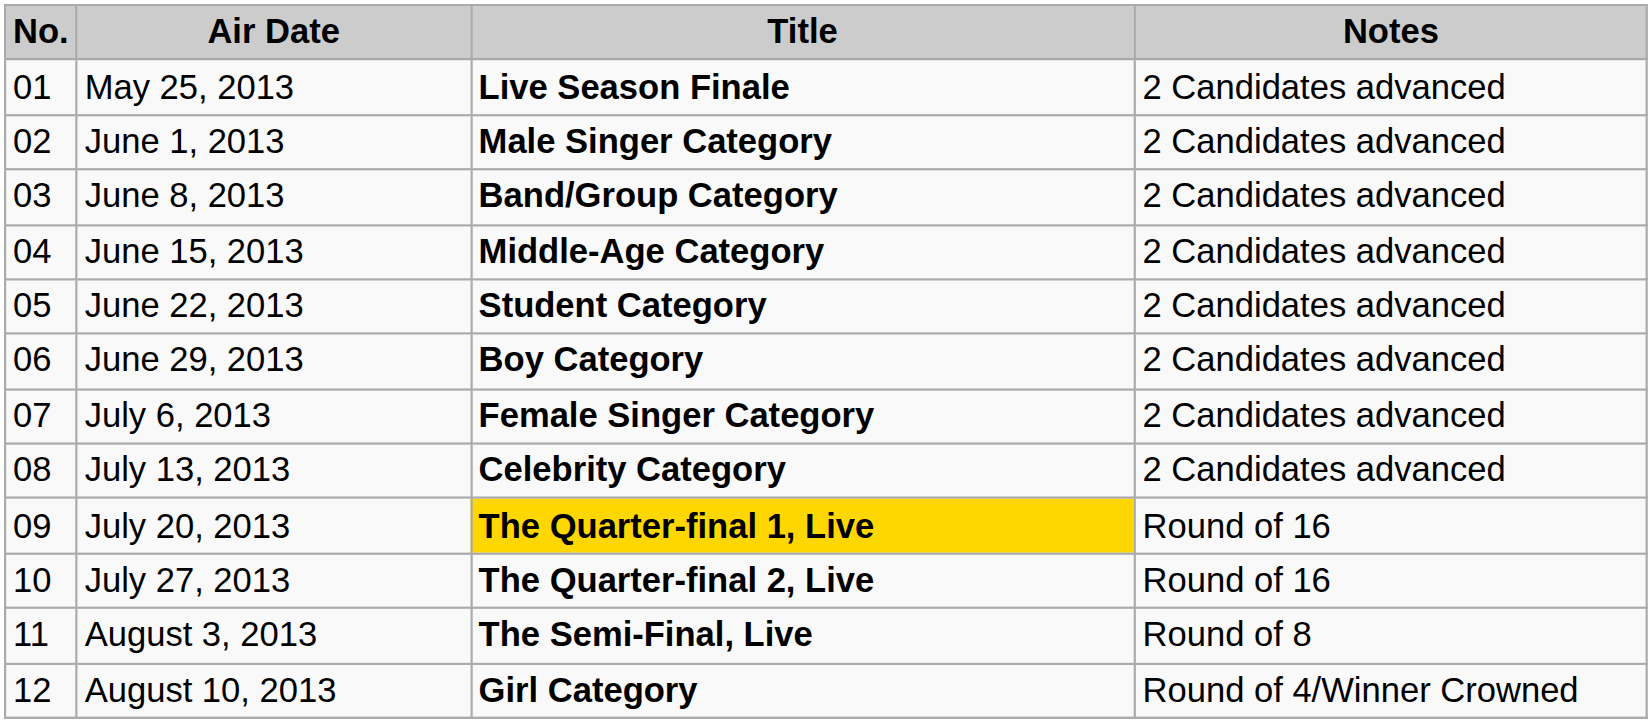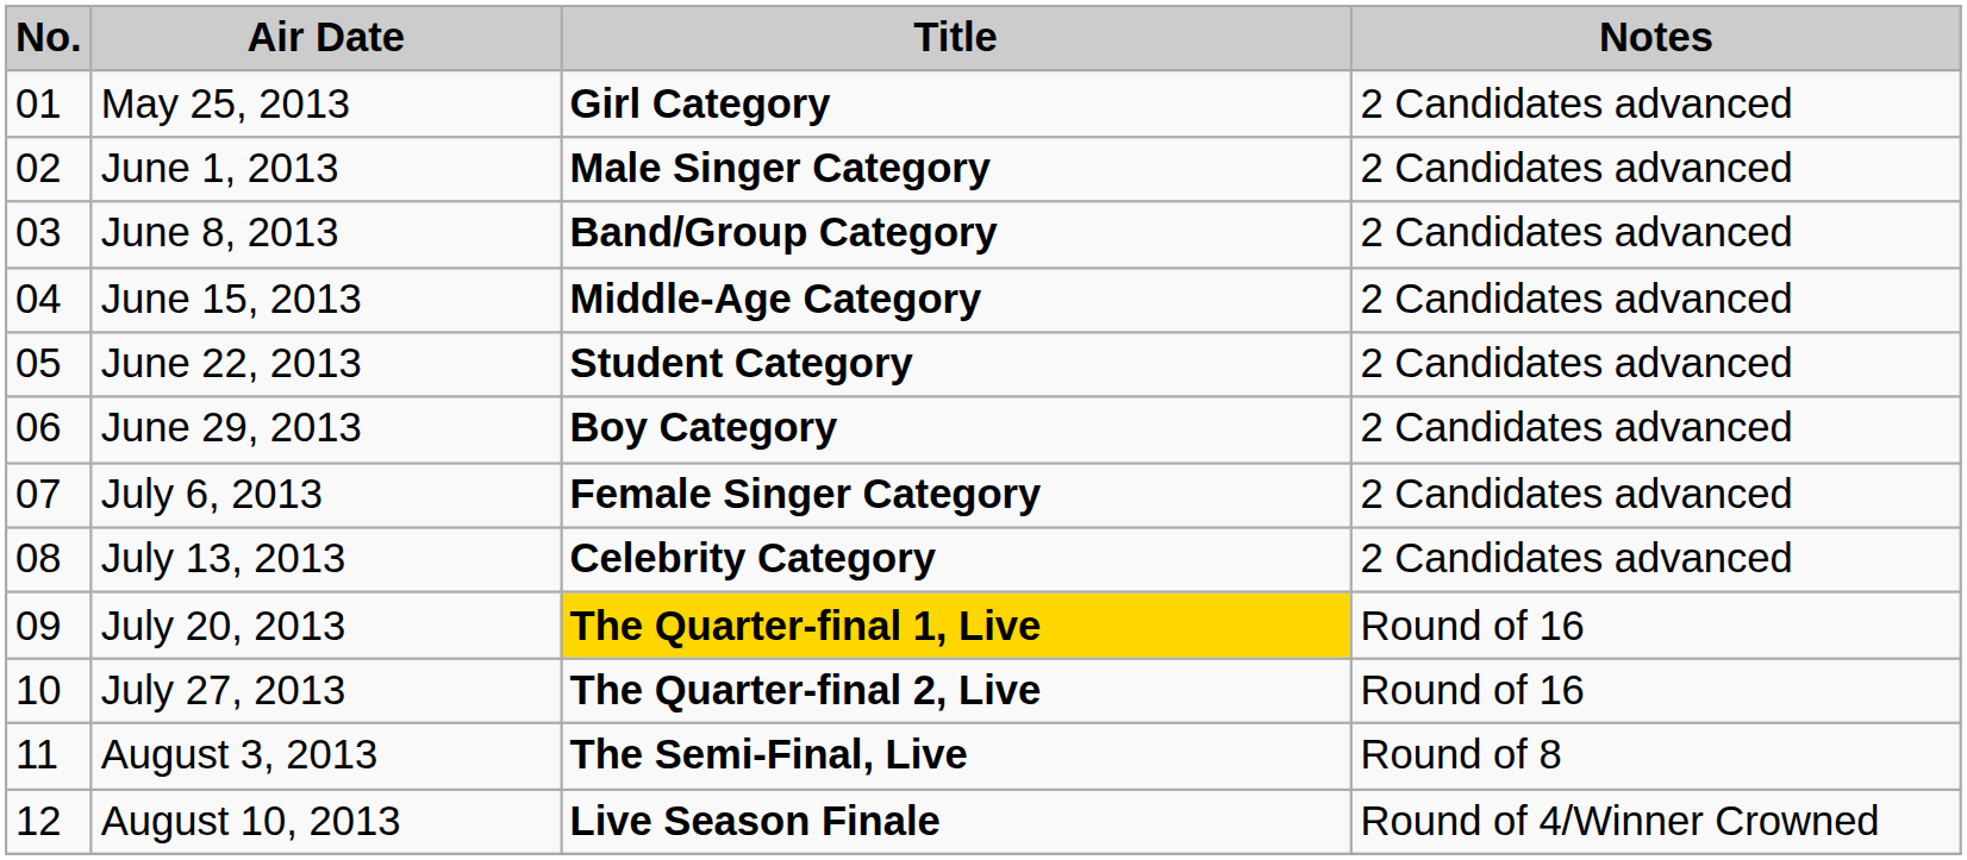 <table class="wikitable" border="1">
 <tr>
 <td bgcolor="#CCCCCC"  align="center" width="15"><strong>No.</strong></td>
 <td bgcolor="#CCCCCC" align="center" width="175"><strong>Air Date</strong></td>
 <td bgcolor="#CCCCCC" align="center" width="300"><strong>Title</strong></td>
 <td bgcolor="#CCCCCC" align="center" width="230"><strong>Notes</strong></td>
 </tr>
 <tr>
 <td>01</td>
 <td>May 25, 2013</td>
-<td><strong>Live Season Finale</strong></td>
+<td><strong>Girl Category</strong></td>
 <td>2 Candidates advanced</td>
 </tr>
 <tr>
 <td>02</td>
 <td>June 1, 2013</td>
 <td><strong>Male Singer Category</strong></td>
 <td>2 Candidates advanced</td>
 </tr>
 <tr>
 <td>03</td>
 <td>June 8, 2013</td>
 <td><strong>Band/Group Category</strong></td>
 <td>2 Candidates advanced</td>
 </tr>
 <tr>
 <td>04</td>
 <td>June 15, 2013</td>
 <td><strong>Middle-Age Category</strong></td>
 <td>2 Candidates advanced</td>
 </tr>
 <tr>
 <td>05</td>
 <td>June 22, 2013</td>
 <td><strong>Student Category</strong></td>
 <td>2 Candidates advanced</td>
 </tr>
 <tr>
 <td>06</td>
 <td>June 29, 2013</td>
 <td><strong>Boy Category</strong></td>
 <td>2 Candidates advanced</td>
 </tr>
 <tr>
 <td>07</td>
 <td>July 6, 2013</td>
 <td><strong>Female Singer Category</strong></td>
 <td>2 Candidates advanced</td>
 </tr>
 <tr>
 <td>08</td>
 <td>July 13, 2013</td>
 <td><strong>Celebrity Category</strong></td>
 <td>2 Candidates advanced</td>
 </tr>
 <tr>
 <td>09</td>
 <td>July 20, 2013</td>
 <td style="background: gold;"><strong>The Quarter-final 1, Live</strong></td>
 <td>Round of 16</td>
 </tr>
 <tr>
 <td>10</td>
 <td>July 27, 2013</td>
 <td><strong>The Quarter-final 2, Live</strong></td>
 <td>Round of 16</td>
 </tr>
 <tr>
 <td>11</td>
 <td>August 3, 2013</td>
 <td><strong>The Semi-Final, Live</strong></td>
 <td>Round of 8</td>
 </tr>
 <tr>
 <td>12</td>
 <td>August 10, 2013</td>
-<td><strong>Girl Category</strong></td>
+<td><strong>Live Season Finale</strong></td>
 <td>Round of 4/Winner Crowned</td>
 </tr>
 <tr>
 </tr>
 </table>
